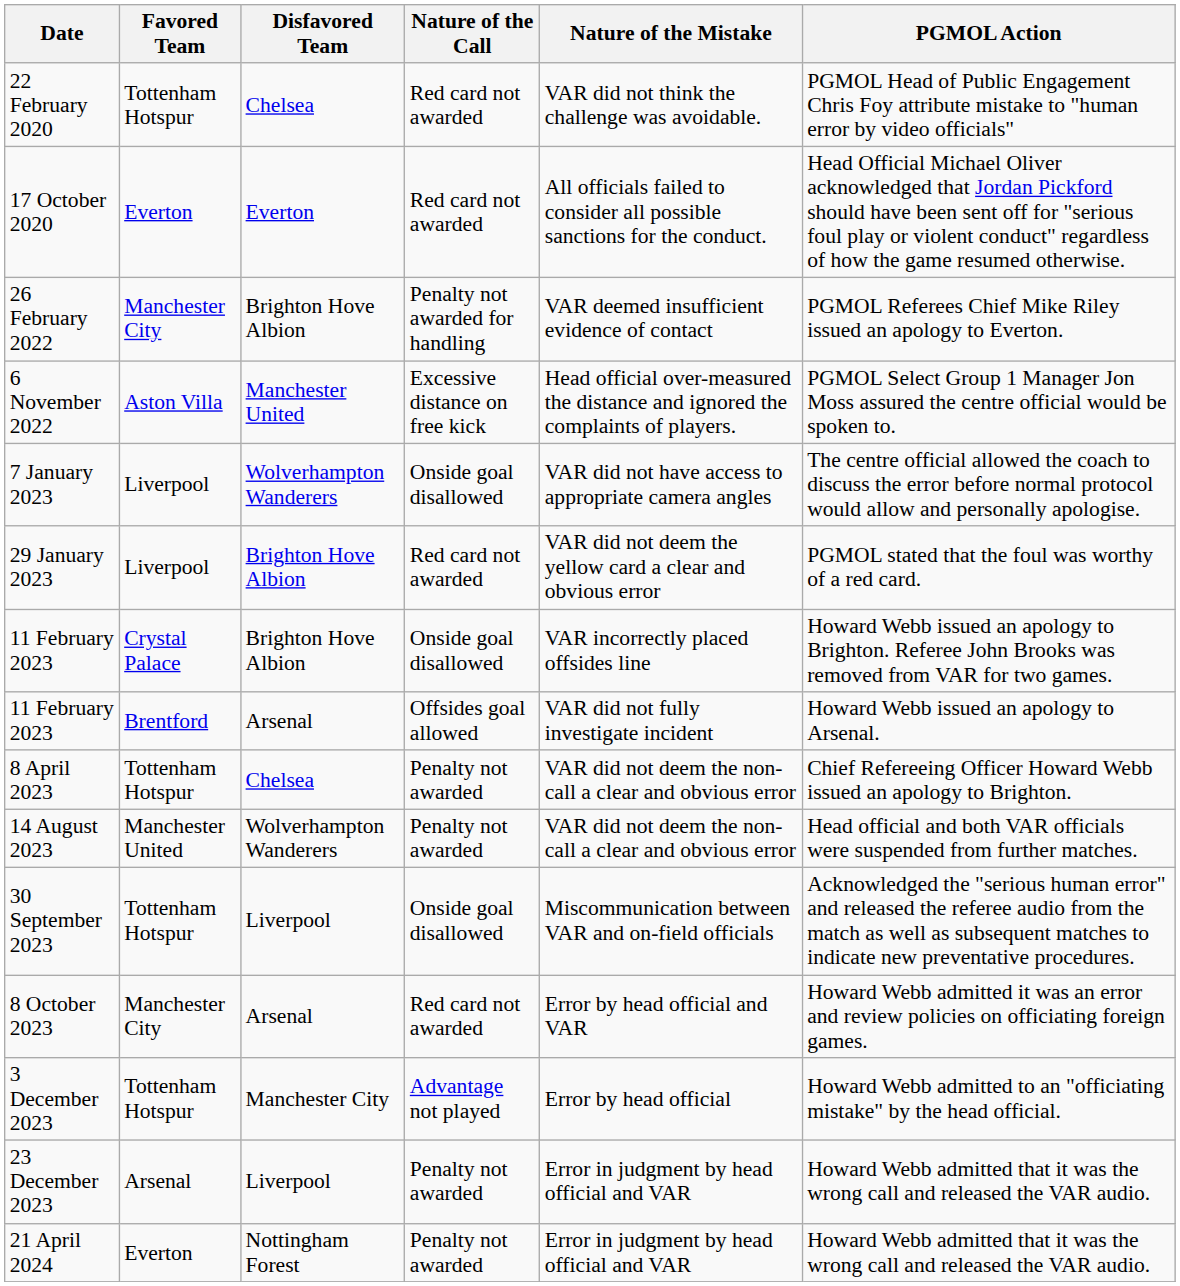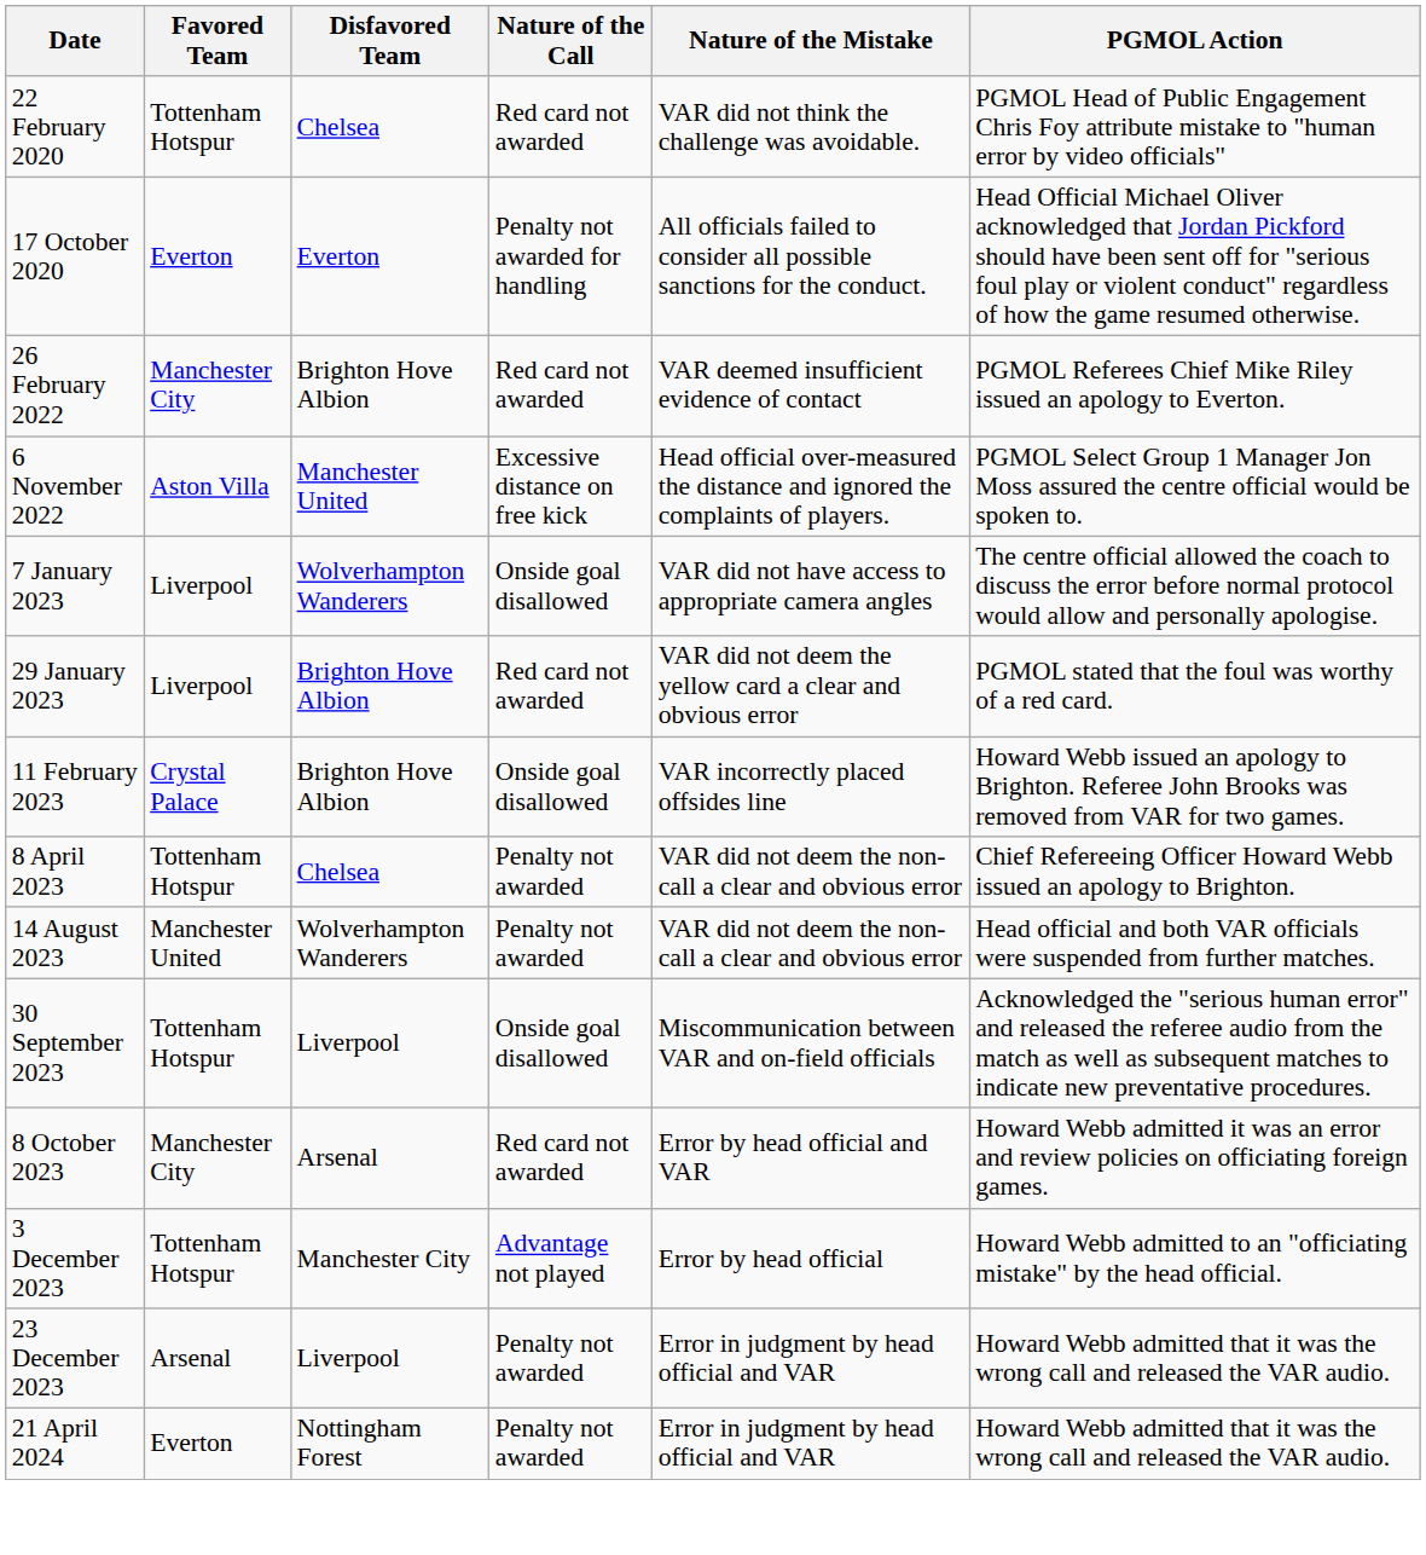 <table class="wikitable">
 <tr>
 <th>Date</th>
 <th>Favored Team</th>
 <th>Disfavored Team</th>
 <th>Nature of the Call</th>
 <th>Nature of the Mistake</th>
 <th>PGMOL Action</th>
 </tr>
 <tr>
 <td>22 February 2020</td>
 <td>Tottenham Hotspur</td>
 <td><a href='#'>Chelsea</a></td>
 <td>Red card not awarded</td>
 <td>VAR did not think the challenge was avoidable.</td>
 <td>PGMOL Head of Public Engagement Chris Foy attribute mistake to "human error by video officials"</td>
 </tr>
 <tr>
 <td>17 October 2020</td>
 <td><a href='#'>Everton</a></td>
 <td><a href='#'>Everton</a></td>
-<td>Red card not awarded</td>
+<td>Penalty not awarded for handling</td>
 <td>All officials failed to consider all possible sanctions for the conduct.</td>
 <td>Head Official Michael Oliver acknowledged that <a href='#'>Jordan Pickford</a> should have been sent off for "serious foul play or violent conduct" regardless of how the game resumed otherwise.</td>
 </tr>
 <tr>
 <td>26 February 2022</td>
 <td><a href='#'>Manchester City</a></td>
 <td>Brighton Hove Albion</td>
-<td>Penalty not awarded for handling</td>
+<td>Red card not awarded</td>
 <td>VAR deemed insufficient evidence of contact</td>
 <td>PGMOL Referees Chief Mike Riley issued an apology to Everton.</td>
 </tr>
 <tr>
 <td>6 November 2022</td>
 <td><a href='#'>Aston Villa</a></td>
 <td><a href='#'>Manchester United</a></td>
 <td>Excessive distance on free kick</td>
 <td>Head official over-measured the distance and ignored the complaints of players.</td>
 <td>PGMOL Select Group 1 Manager Jon Moss assured the centre official would be spoken to.</td>
 </tr>
 <tr>
 <td>7 January 2023</td>
 <td>Liverpool</td>
 <td><a href='#'>Wolverhampton Wanderers</a></td>
 <td>Onside goal disallowed</td>
 <td>VAR did not have access to appropriate camera angles</td>
 <td>The centre official allowed the coach to discuss the error before normal protocol would allow and personally apologise.</td>
 </tr>
 <tr>
 <td>29 January 2023</td>
 <td>Liverpool</td>
 <td><a href='#'>Brighton Hove Albion</a></td>
 <td>Red card not awarded</td>
 <td>VAR did not deem the yellow card a clear and obvious error</td>
 <td>PGMOL stated that the foul was worthy of a red card.</td>
 </tr>
 <tr>
 <td>11 February 2023</td>
 <td><a href='#'>Crystal Palace</a></td>
 <td>Brighton Hove Albion</td>
 <td>Onside goal disallowed</td>
 <td>VAR incorrectly placed offsides line</td>
 <td>Howard Webb issued an apology to Brighton. Referee John Brooks was removed from VAR for two games.</td>
-</tr>
-<tr>
-<td>11 February 2023</td>
-<td><a href='#'>Brentford</a></td>
-<td>Arsenal</td>
-<td>Offsides goal allowed</td>
-<td>VAR did not fully investigate incident</td>
-<td>Howard Webb issued an apology to Arsenal.</td>
 </tr>
 <tr>
 <td>8 April 2023</td>
 <td>Tottenham Hotspur</td>
 <td><a href='#'>Chelsea</a></td>
 <td>Penalty not awarded</td>
 <td>VAR did not deem the non-call a clear and obvious error</td>
 <td>Chief Refereeing Officer Howard Webb issued an apology to Brighton.</td>
 </tr>
 <tr>
 <td>14 August 2023</td>
 <td>Manchester United</td>
 <td>Wolverhampton Wanderers</td>
 <td>Penalty not awarded</td>
 <td>VAR did not deem the non-call a clear and obvious error</td>
 <td>Head official and both VAR officials were suspended from further matches.</td>
 </tr>
 <tr>
 <td>30 September 2023</td>
 <td>Tottenham Hotspur</td>
 <td>Liverpool</td>
 <td>Onside goal disallowed</td>
 <td>Miscommunication between VAR and on-field officials</td>
 <td>Acknowledged the "serious human error" and released the referee audio from the match as well as subsequent matches to indicate new preventative procedures.</td>
 </tr>
 <tr>
 <td>8 October 2023</td>
 <td>Manchester City</td>
 <td>Arsenal</td>
 <td>Red card not awarded</td>
 <td>Error by head official and VAR</td>
 <td>Howard Webb admitted it was an error and review policies on officiating foreign games.</td>
 </tr>
 <tr>
 <td>3 December 2023</td>
 <td>Tottenham Hotspur</td>
 <td>Manchester City</td>
 <td><a href='#'>Advantage</a> not played</td>
 <td>Error by head official</td>
 <td>Howard Webb admitted to an "officiating mistake" by the head official.</td>
 </tr>
 <tr>
 <td>23 December 2023</td>
 <td>Arsenal</td>
 <td>Liverpool</td>
 <td>Penalty not awarded</td>
 <td>Error in judgment by head official and VAR</td>
 <td>Howard Webb admitted that it was the wrong call and released the VAR audio.</td>
 </tr>
 <tr>
 <td>21 April 2024</td>
 <td>Everton</td>
 <td>Nottingham Forest</td>
 <td>Penalty not awarded</td>
 <td>Error in judgment by head official and VAR</td>
 <td>Howard Webb admitted that it was the wrong call and released the VAR audio.</td>
 </tr>
 </table>
